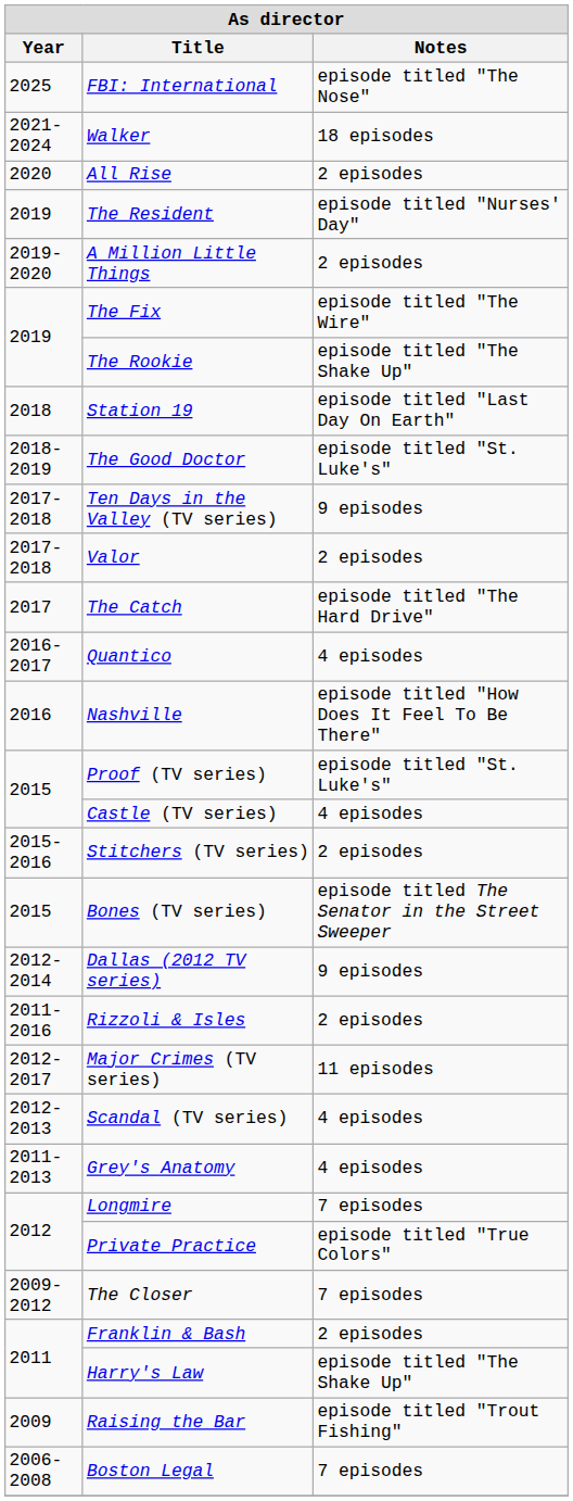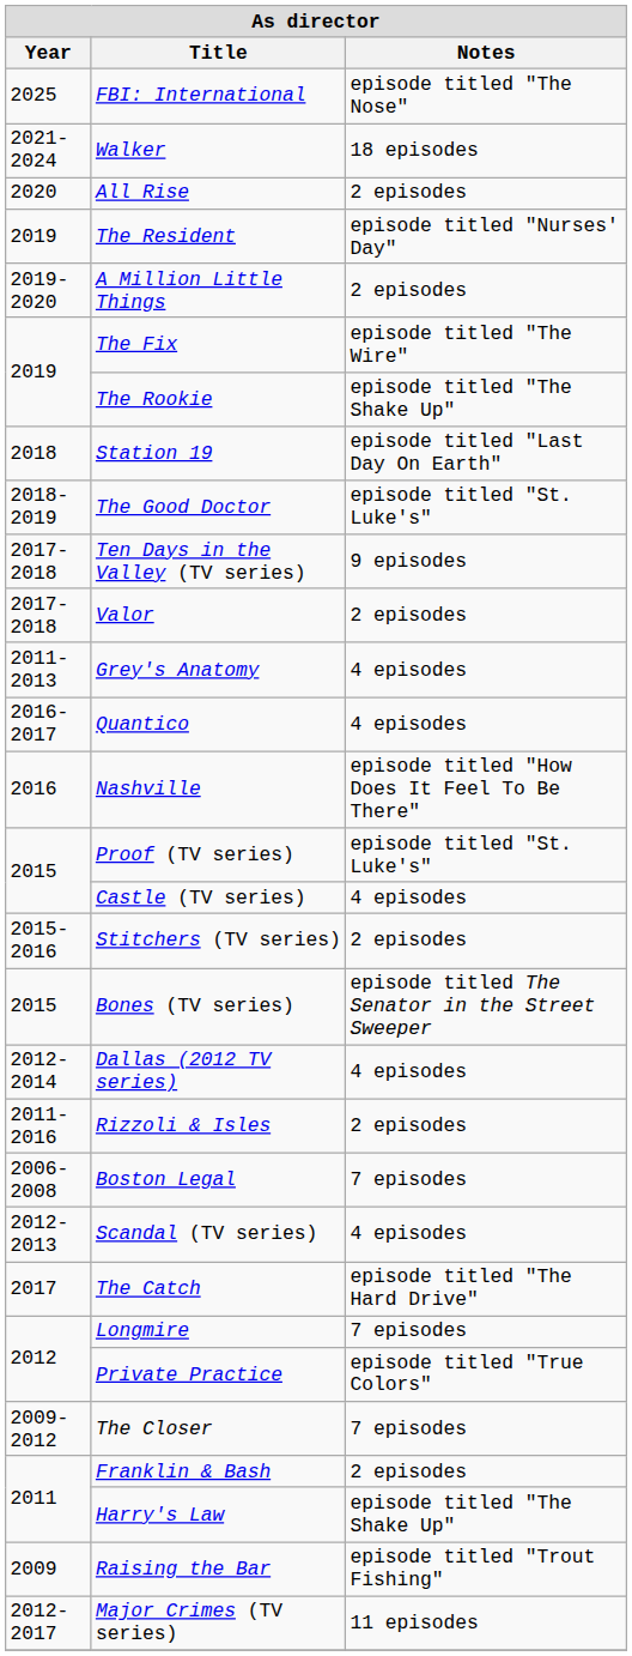 <table class="wikitable sortable" style="width:32em;">
 <tr>
 <th colspan="3" style="background-color:#DCDCDC;color:black;"><strong>As director</strong></th>
 </tr>
 <tr style="text-align:center;">
 <th>Year</th>
 <th>Title</th>
 <th>Notes</th>
 </tr>
 <tr>
 <td>2025</td>
 <td><em><a href='#'>FBI: International</a></em></td>
 <td>episode titled "The Nose"</td>
 </tr>
 <tr>
 <td>2021-2024</td>
 <td><em><a href='#'>Walker</a></em></td>
 <td>18 episodes</td>
 </tr>
 <tr>
 <td>2020</td>
 <td><em><a href='#'>All Rise</a></em></td>
 <td>2 episodes</td>
 </tr>
 <tr>
 <td>2019</td>
 <td><em><a href='#'>The Resident</a></em></td>
 <td>episode titled "Nurses' Day"</td>
 </tr>
 <tr>
 <td>2019-2020</td>
 <td><em><a href='#'>A Million Little Things</a></em></td>
 <td>2 episodes</td>
 </tr>
 <tr>
 <td rowspan=2>2019</td>
 <td><em><a href='#'>The Fix</a></em></td>
 <td>episode titled "The Wire"</td>
 </tr>
 <tr>
 <td><em><a href='#'>The Rookie</a></em></td>
 <td>episode titled "The Shake Up"</td>
 </tr>
 <tr>
 <td>2018</td>
 <td><em><a href='#'>Station 19</a></em></td>
 <td>episode titled "Last Day On Earth"</td>
 </tr>
 <tr>
 <td>2018-2019</td>
 <td><em><a href='#'>The Good Doctor</a></em></td>
 <td>episode titled "St. Luke's"</td>
 </tr>
 <tr>
 <td>2017-2018</td>
 <td><em><a href='#'>Ten Days in the Valley</a></em> (TV series)</td>
 <td>9 episodes</td>
 </tr>
 <tr>
 <td>2017-2018</td>
 <td><em><a href='#'>Valor</a></em></td>
 <td>2 episodes</td>
 </tr>
 <tr>
-<td>2017</td>
-<td><em><a href='#'>The Catch</a></em></td>
-<td>episode titled "The Hard Drive"</td>
+<td>2011-2013</td>
+<td><em><a href='#'>Grey's Anatomy</a></em></td>
+<td>4 episodes</td>
 </tr>
 <tr>
 <td>2016-2017</td>
 <td><em><a href='#'>Quantico</a></em></td>
 <td>4 episodes</td>
 </tr>
 <tr>
 <td>2016</td>
 <td><em><a href='#'>Nashville</a></em></td>
 <td>episode titled "How Does It Feel To Be There"</td>
 </tr>
 <tr>
 <td rowspan=2>2015</td>
 <td><em><a href='#'>Proof</a></em> (TV series)</td>
 <td>episode titled "St. Luke's"</td>
 </tr>
 <tr>
 <td><em><a href='#'>Castle</a></em> (TV series)</td>
 <td>4 episodes</td>
 </tr>
 <tr>
 <td>2015-2016</td>
 <td><em><a href='#'>Stitchers</a></em> (TV series)</td>
 <td>2 episodes</td>
 </tr>
 <tr>
 <td>2015</td>
 <td><em><a href='#'>Bones</a></em> (TV series)</td>
 <td>episode titled <em>The Senator in the Street Sweeper</em></td>
 </tr>
 <tr>
 <td>2012-2014</td>
 <td><em><a href='#'>Dallas (2012 TV series)</a></em></td>
-<td>9 episodes</td>
+<td>4 episodes</td>
 </tr>
 <tr>
 <td>2011-2016</td>
 <td><em><a href='#'>Rizzoli & Isles</a></em></td>
 <td>2 episodes</td>
 </tr>
 <tr>
-<td>2012-2017</td>
-<td><em><a href='#'>Major Crimes</a></em> (TV series)</td>
-<td>11 episodes</td>
+<td>2006-2008</td>
+<td><em><a href='#'>Boston Legal</a></em></td>
+<td>7 episodes</td>
 </tr>
 <tr>
 <td>2012-2013</td>
 <td><em><a href='#'>Scandal</a></em> (TV series)</td>
 <td>4 episodes</td>
 </tr>
 <tr>
-<td>2011-2013</td>
-<td><em><a href='#'>Grey's Anatomy</a></em></td>
-<td>4 episodes</td>
+<td>2017</td>
+<td><em><a href='#'>The Catch</a></em></td>
+<td>episode titled "The Hard Drive"</td>
 </tr>
 <tr>
 <td rowspan=2>2012</td>
 <td><em><a href='#'>Longmire</a></em></td>
 <td>7 episodes</td>
 </tr>
 <tr>
 <td><em><a href='#'>Private Practice</a></em></td>
 <td>episode titled "True Colors"</td>
 </tr>
 <tr>
 <td>2009-2012</td>
 <td><em>The Closer</em></td>
 <td>7 episodes</td>
 </tr>
 <tr>
 <td rowspan=2>2011</td>
 <td><em><a href='#'>Franklin & Bash</a></em></td>
 <td>2 episodes</td>
 </tr>
 <tr>
 <td><em><a href='#'>Harry's Law</a></em></td>
 <td>episode titled "The Shake Up"</td>
 </tr>
 <tr>
 <td>2009</td>
 <td><em><a href='#'>Raising the Bar</a></em></td>
 <td>episode titled "Trout Fishing"</td>
 </tr>
 <tr>
-<td>2006-2008</td>
-<td><em><a href='#'>Boston Legal</a></em></td>
-<td>7 episodes</td>
+<td>2012-2017</td>
+<td><em><a href='#'>Major Crimes</a></em> (TV series)</td>
+<td>11 episodes</td>
 </tr>
 <tr>
 </tr>
 </table>
